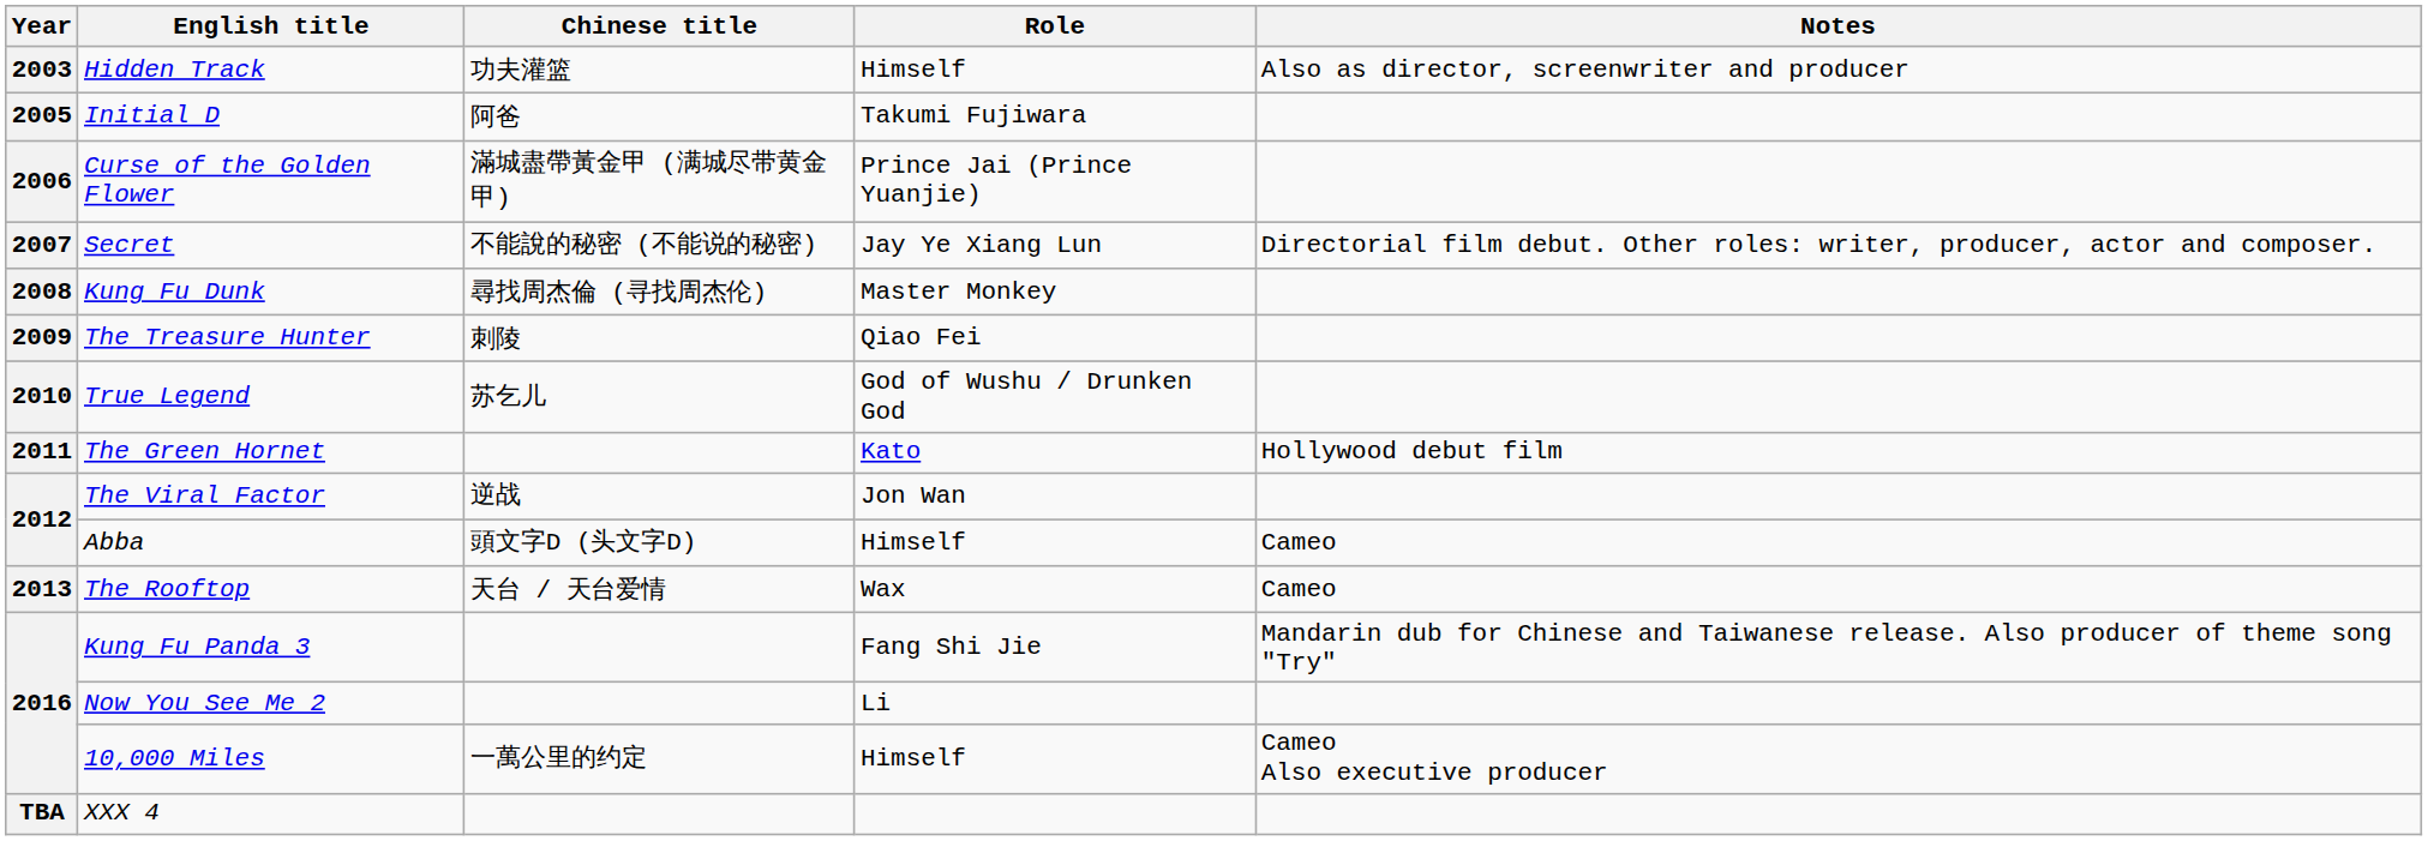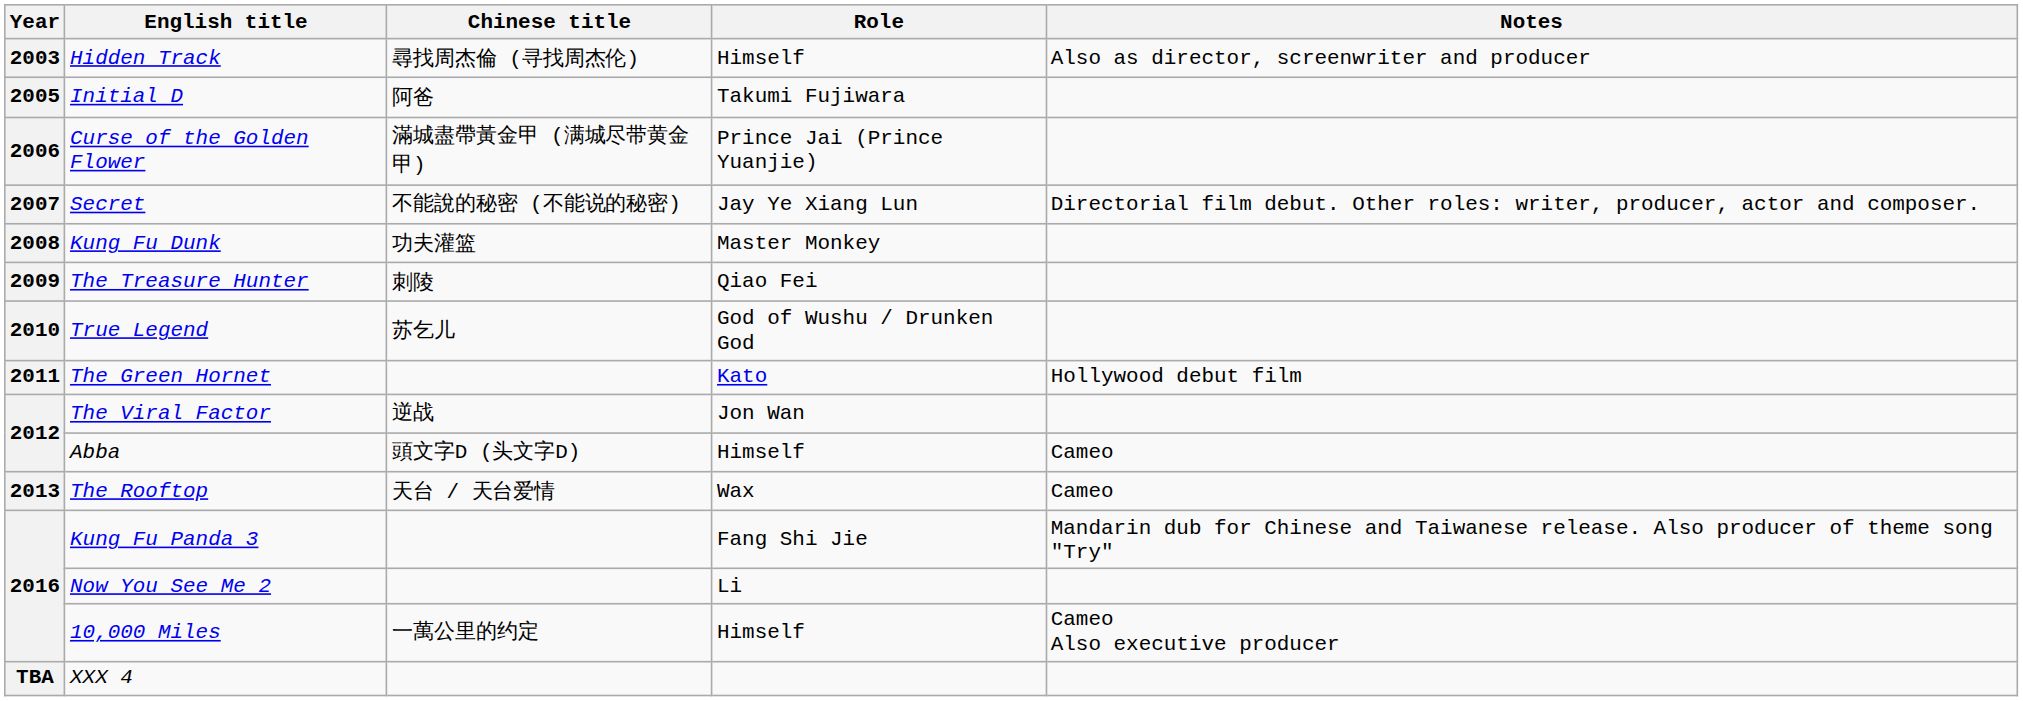 <table class="wikitable plainrowheaders sortable">
 <tr>
 <th>Year</th>
 <th>English title</th>
 <th>Chinese title</th>
 <th>Role</th>
 <th class="unsortable">Notes</th>
 </tr>
 <tr>
 <th scope="row">2003</th>
 <td><em><a href='#'>Hidden Track</a></em></td>
-<td>功夫灌篮</td>
+<td>尋找周杰倫 (寻找周杰伦)</td>
 <td>Himself</td>
 <td>Also as director, screenwriter and producer</td>
 </tr>
 <tr>
 <th scope="row">2005</th>
 <td><em><a href='#'>Initial D</a></em></td>
 <td>阿爸</td>
 <td>Takumi Fujiwara</td>
 <td></td>
 </tr>
 <tr>
 <th scope="row">2006</th>
 <td><em><a href='#'>Curse of the Golden Flower</a></em></td>
 <td>滿城盡帶黃金甲 (满城尽带黄金甲)</td>
 <td>Prince Jai (Prince Yuanjie)</td>
 <td></td>
 </tr>
 <tr>
 <th scope="row">2007</th>
 <td><em><a href='#'>Secret</a></em></td>
 <td>不能說的秘密 (不能说的秘密)</td>
 <td>Jay Ye Xiang Lun</td>
 <td>Directorial film debut. Other roles: writer, producer, actor and composer.</td>
 </tr>
 <tr>
 <th scope="row">2008</th>
 <td><em><a href='#'>Kung Fu Dunk</a></em></td>
-<td>尋找周杰倫 (寻找周杰伦)</td>
+<td>功夫灌篮</td>
 <td>Master Monkey</td>
 <td></td>
 </tr>
 <tr>
 <th scope="row">2009</th>
 <td><em><a href='#'>The Treasure Hunter</a></em></td>
 <td>刺陵</td>
 <td>Qiao Fei</td>
 <td></td>
 </tr>
 <tr>
 <th scope="row">2010</th>
 <td><em><a href='#'>True Legend</a></em></td>
 <td>苏乞儿</td>
 <td>God of Wushu / Drunken God</td>
 <td></td>
 </tr>
 <tr>
 <th scope="row">2011</th>
 <td><em><a href='#'>The Green Hornet</a></em></td>
 <td></td>
 <td><a href='#'>Kato</a></td>
 <td>Hollywood debut film</td>
 </tr>
 <tr>
 <th scope="row" rowspan="2">2012</th>
 <td><em><a href='#'>The Viral Factor</a></em></td>
 <td>逆战</td>
 <td>Jon Wan</td>
 <td></td>
 </tr>
 <tr>
 <td><em>Abba</em></td>
 <td>頭文字D (头文字D)</td>
 <td>Himself</td>
 <td>Cameo</td>
 </tr>
 <tr>
 <th scope="row">2013</th>
 <td><em><a href='#'>The Rooftop</a></em></td>
 <td>天台 / 天台爱情</td>
 <td>Wax</td>
 <td>Cameo</td>
 </tr>
 <tr>
 <th scope="row" rowspan="3">2016</th>
 <td><em><a href='#'>Kung Fu Panda 3</a></em></td>
 <td></td>
 <td>Fang Shi Jie</td>
 <td>Mandarin dub for Chinese and Taiwanese release. Also producer of theme song "Try"</td>
 </tr>
 <tr>
 <td><em><a href='#'>Now You See Me 2</a></em></td>
 <td></td>
 <td>Li</td>
 <td></td>
 </tr>
 <tr>
 <td><em><a href='#'>10,000 Miles</a></em></td>
 <td>一萬公里的约定</td>
 <td>Himself</td>
 <td>Cameo<br>Also executive producer</td>
 </tr>
 <tr>
 <th scope="row">TBA</th>
 <td><em>XXX 4</em></td>
 <td></td>
 <td></td>
 <td></td>
 </tr>
 </table>
